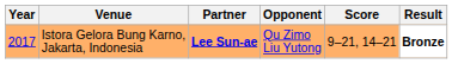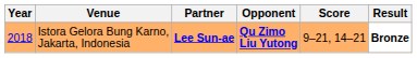 <table class="sortable wikitable" style="font-size: 90%;">
 <tr>
 <th>Year</th>
 <th>Venue</th>
 <th>Partner</th>
 <th>Opponent</th>
 <th>Score</th>
 <th>Result</th>
 </tr>
 <tr style="background:#FFB069">
-<td align="center"><a href='#'>2017</a></td>
+<td align="center"><a href='#'>2018</a></td>
 <td align="left">Istora Gelora Bung Karno,<br>Jakarta, Indonesia</td>
 <td align="left"><strong>  <a href='#'>Lee Sun-ae</a></strong></td>
-<td align="left"> <a href='#'>Qu Zimo</a><br> <a href='#'>Liu Yutong</a></td>
+<td align="left"><strong> <a href='#'>Qu Zimo</a><br> <a href='#'>Liu Yutong</a></strong></td>
 <td align="left">9–21, 14–21</td>
 <td style="text-align:left; background:white"> <strong>Bronze</strong></td>
 </tr>
 </table>
